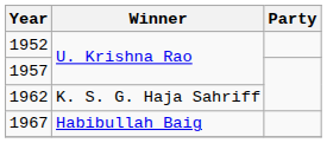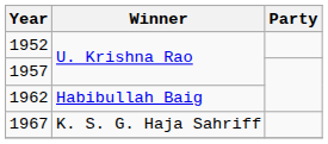 <table class="wikitable sortable">
 <tr>
 <th>Year</th>
 <th>Winner</th>
 <th colspan="2">Party</th>
 </tr>
 <tr>
 <td>1952</td>
 <td rowspan=2><a href='#'>U. Krishna Rao</a></td>
 <td></td>
 </tr>
 <tr>
 <td>1957</td>
 </tr>
 <tr>
 <td>1962</td>
-<td>K. S. G. Haja Sahriff</td>
+<td><a href='#'>Habibullah Baig</a></td>
 </tr>
 <tr>
 <td>1967</td>
-<td><a href='#'>Habibullah Baig</a></td>
+<td>K. S. G. Haja Sahriff</td>
 <td></td>
 </tr>
 <tr>
 </tr>
 </table>
